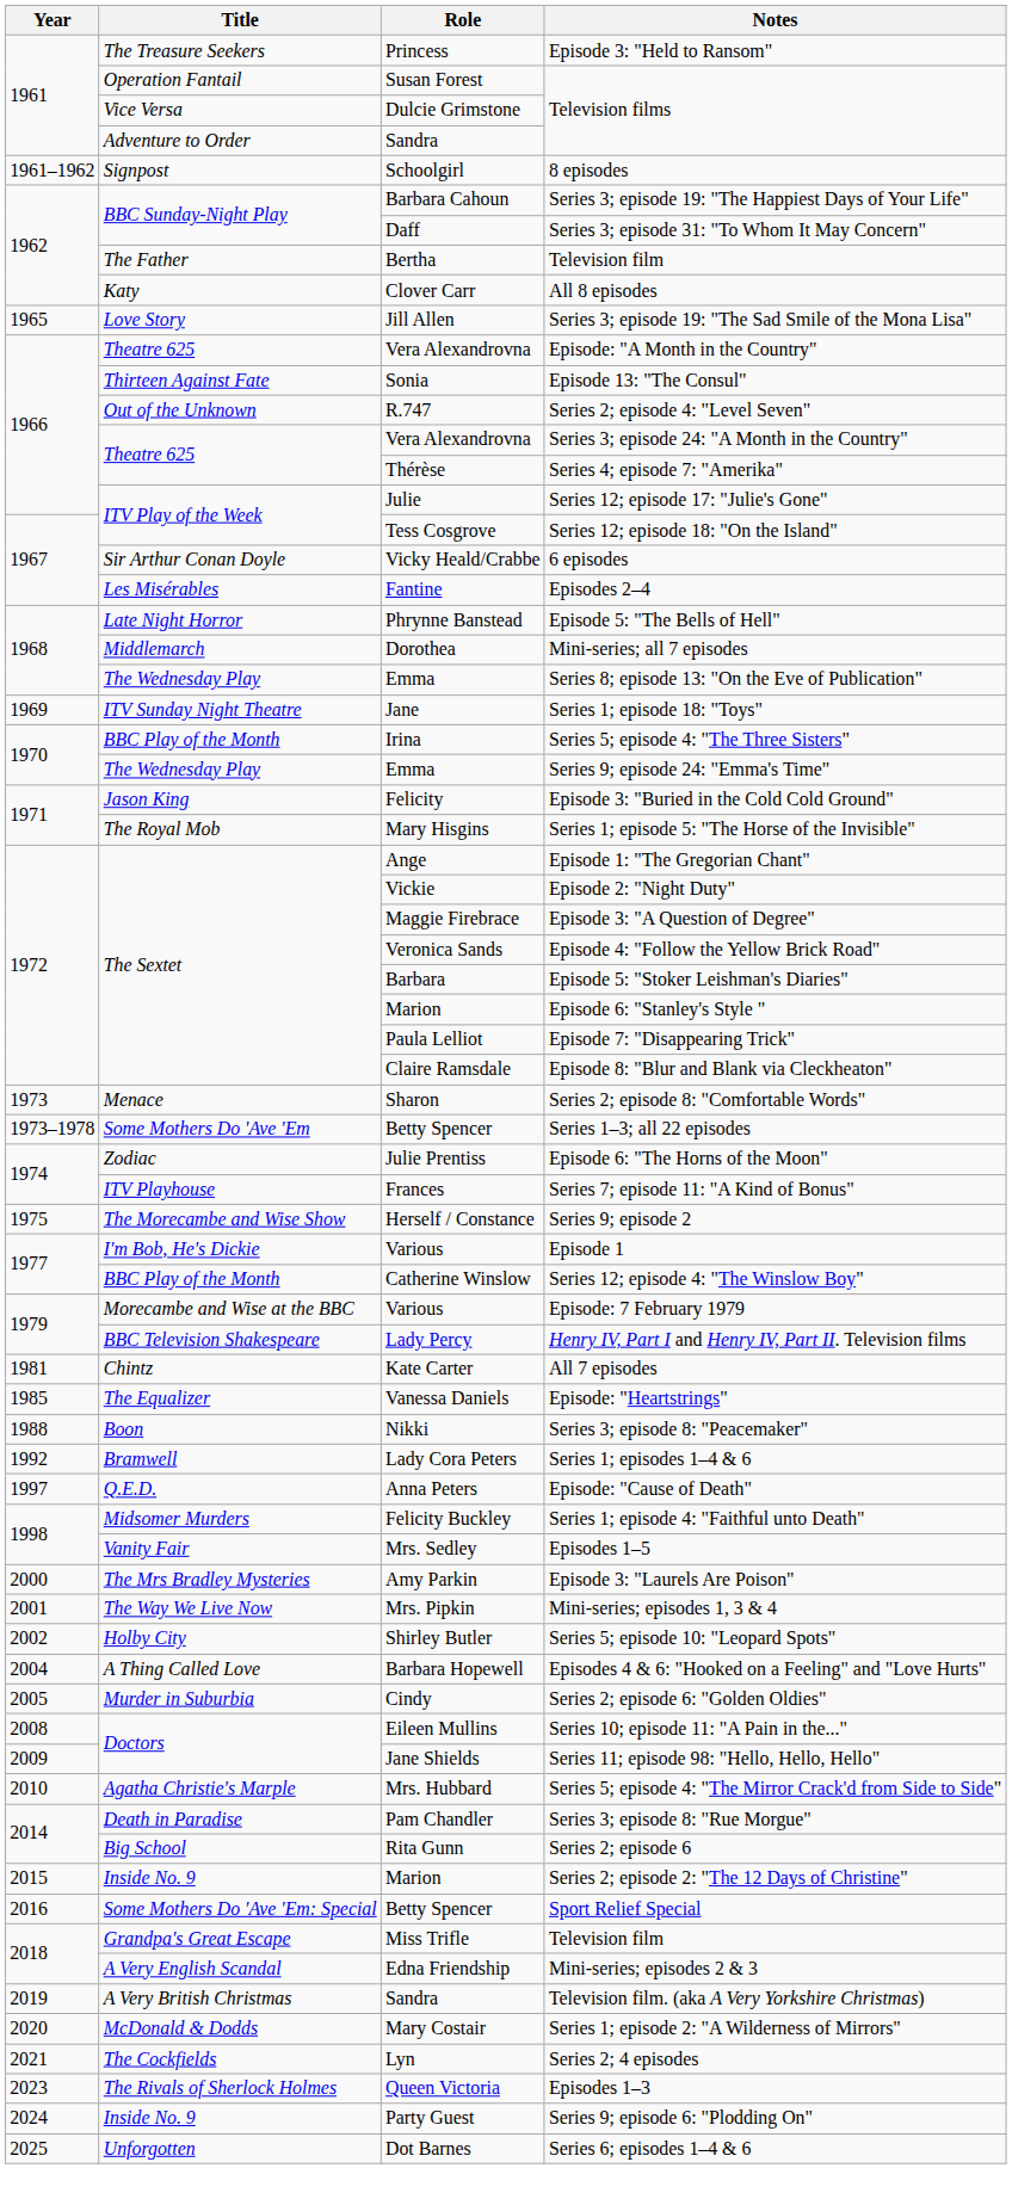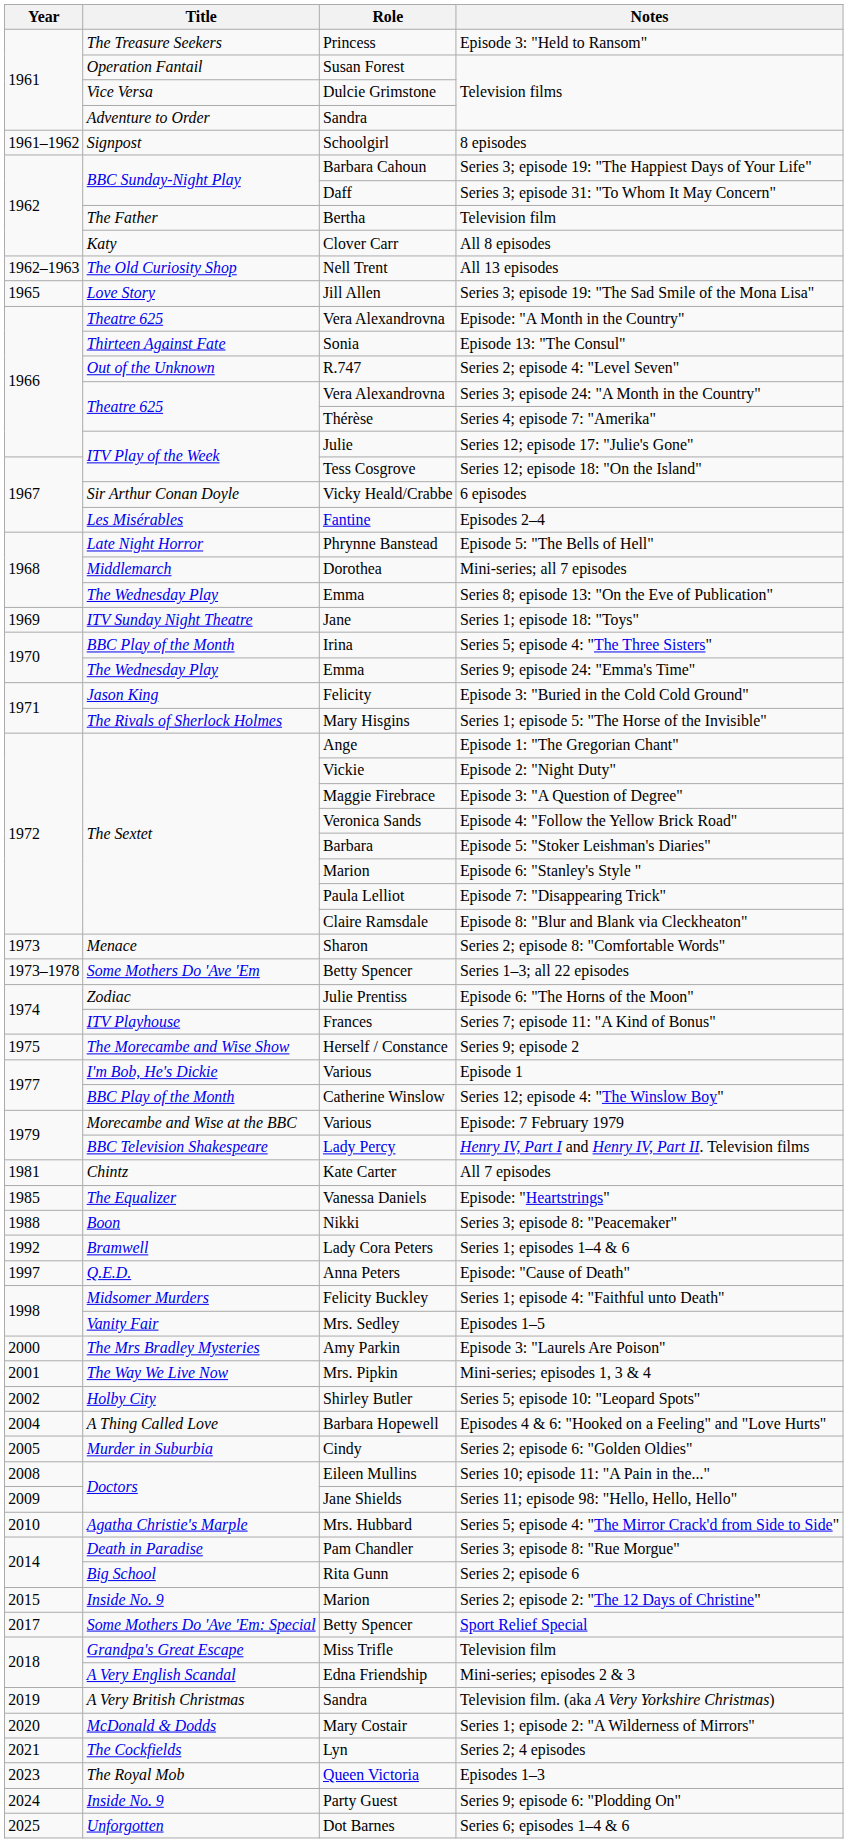 <table class="wikitable sortable">
 <tr>
 <th>Year</th>
 <th>Title</th>
 <th>Role</th>
 <th>Notes</th>
 </tr>
 <tr>
 <td rowspan=4>1961</td>
 <td><em>The Treasure Seekers</em></td>
 <td>Princess</td>
 <td>Episode 3: "Held to Ransom"</td>
 </tr>
 <tr>
 <td><em>Operation Fantail</em></td>
 <td>Susan Forest</td>
 <td rowspan=3>Television films</td>
 </tr>
 <tr>
 <td><em>Vice Versa</em></td>
 <td>Dulcie Grimstone</td>
 </tr>
 <tr>
 <td><em>Adventure to Order</em></td>
 <td>Sandra</td>
 </tr>
 <tr>
 <td>1961–1962</td>
 <td><em>Signpost</em></td>
 <td>Schoolgirl</td>
 <td>8 episodes</td>
 </tr>
 <tr>
 <td rowspan=4>1962</td>
 <td rowspan=2><em><a href='#'>BBC Sunday-Night Play</a></em></td>
 <td>Barbara Cahoun</td>
 <td>Series 3; episode 19: "The Happiest Days of Your Life"</td>
 </tr>
 <tr>
 <td>Daff</td>
 <td>Series 3; episode 31: "To Whom It May Concern"</td>
 </tr>
 <tr>
 <td><em>The Father</em></td>
 <td>Bertha</td>
 <td>Television film</td>
 </tr>
 <tr>
 <td><em>Katy</em></td>
 <td>Clover Carr</td>
 <td>All 8 episodes</td>
+</tr>
+<tr>
+<td>1962–1963</td>
+<td><em><a href='#'>The Old Curiosity Shop</a></em></td>
+<td>Nell Trent</td>
+<td>All 13 episodes</td>
 </tr>
 <tr>
 <td>1965</td>
 <td><em><a href='#'>Love Story</a></em></td>
 <td>Jill Allen</td>
 <td>Series 3; episode 19: "The Sad Smile of the Mona Lisa"</td>
 </tr>
 <tr>
 <td rowspan=6>1966</td>
 <td><em><a href='#'>Theatre 625</a></em></td>
 <td>Vera Alexandrovna</td>
 <td>Episode: "A Month in the Country"</td>
 </tr>
 <tr>
 <td><em><a href='#'>Thirteen Against Fate</a></em></td>
 <td>Sonia</td>
 <td>Episode 13: "The Consul"</td>
 </tr>
 <tr>
 <td><em><a href='#'>Out of the Unknown</a></em></td>
 <td>R.747</td>
 <td>Series 2; episode 4: "Level Seven"</td>
 </tr>
 <tr>
 <td rowspan=2><em><a href='#'>Theatre 625</a></em></td>
 <td>Vera Alexandrovna</td>
 <td>Series 3; episode 24: "A Month in the Country"</td>
 </tr>
 <tr>
 <td>Thérèse</td>
 <td>Series 4; episode 7: "Amerika"</td>
 </tr>
 <tr>
 <td rowspan=2><em><a href='#'>ITV Play of the Week</a></em></td>
 <td>Julie</td>
 <td>Series 12; episode 17: "Julie's Gone"</td>
 </tr>
 <tr>
 <td rowspan=3>1967</td>
 <td>Tess Cosgrove</td>
 <td>Series 12; episode 18: "On the Island"</td>
 </tr>
 <tr>
 <td><em>Sir Arthur Conan Doyle</em></td>
 <td>Vicky Heald/Crabbe</td>
 <td>6 episodes</td>
 </tr>
 <tr>
 <td><em><a href='#'>Les Misérables</a></em></td>
 <td><a href='#'>Fantine</a></td>
 <td>Episodes 2–4</td>
 </tr>
 <tr>
 <td rowspan=3>1968</td>
 <td><em><a href='#'>Late Night Horror</a></em></td>
 <td>Phrynne Banstead</td>
 <td>Episode 5: "The Bells of Hell"</td>
 </tr>
 <tr>
 <td><em><a href='#'>Middlemarch</a></em></td>
 <td>Dorothea</td>
 <td>Mini-series; all 7 episodes</td>
 </tr>
 <tr>
 <td><em><a href='#'>The Wednesday Play</a></em></td>
 <td>Emma</td>
 <td>Series 8; episode 13: "On the Eve of Publication"</td>
 </tr>
 <tr>
 <td>1969</td>
 <td><em><a href='#'>ITV Sunday Night Theatre</a></em></td>
 <td>Jane</td>
 <td>Series 1; episode 18: "Toys"</td>
 </tr>
 <tr>
 <td rowspan=2>1970</td>
 <td><em><a href='#'>BBC Play of the Month</a></em></td>
 <td>Irina</td>
 <td>Series 5; episode 4: "<a href='#'>The Three Sisters</a>"</td>
 </tr>
 <tr>
 <td><em><a href='#'>The Wednesday Play</a></em></td>
 <td>Emma</td>
 <td>Series 9; episode 24: "Emma's Time"</td>
 </tr>
 <tr>
 <td rowspan=2>1971</td>
 <td><em><a href='#'>Jason King</a></em></td>
 <td>Felicity</td>
 <td>Episode 3: "Buried in the Cold Cold Ground"</td>
 </tr>
 <tr>
-<td><em>The Royal Mob</em></td>
+<td><em><a href='#'>The Rivals of Sherlock Holmes</a></em></td>
 <td>Mary Hisgins</td>
 <td>Series 1; episode 5: "The Horse of the Invisible"</td>
 </tr>
 <tr>
 <td rowspan=8>1972</td>
 <td rowspan=8><em>The Sextet</em></td>
 <td>Ange</td>
 <td>Episode 1: "The Gregorian Chant"</td>
 </tr>
 <tr>
 <td>Vickie</td>
 <td>Episode 2: "Night Duty"</td>
 </tr>
 <tr>
 <td>Maggie Firebrace</td>
 <td>Episode 3: "A Question of Degree"</td>
 </tr>
 <tr>
 <td>Veronica Sands</td>
 <td>Episode 4: "Follow the Yellow Brick Road"</td>
 </tr>
 <tr>
 <td>Barbara</td>
 <td>Episode 5: "Stoker Leishman's Diaries"</td>
 </tr>
 <tr>
 <td>Marion</td>
 <td>Episode 6: "Stanley's Style "</td>
 </tr>
 <tr>
 <td>Paula Lelliot</td>
 <td>Episode 7: "Disappearing Trick"</td>
 </tr>
 <tr>
 <td>Claire Ramsdale</td>
 <td>Episode 8: "Blur and Blank via Cleckheaton"</td>
 </tr>
 <tr>
 <td>1973</td>
 <td><em>Menace</em></td>
 <td>Sharon</td>
 <td>Series 2; episode 8: "Comfortable Words"</td>
 </tr>
 <tr>
 <td>1973–1978</td>
 <td><em><a href='#'>Some Mothers Do 'Ave 'Em</a></em></td>
 <td>Betty Spencer</td>
 <td>Series 1–3; all 22 episodes</td>
 </tr>
 <tr>
 <td rowspan=2>1974</td>
 <td><em>Zodiac</em></td>
 <td>Julie Prentiss</td>
 <td>Episode 6: "The Horns of the Moon"</td>
 </tr>
 <tr>
 <td><em><a href='#'>ITV Playhouse</a></em></td>
 <td>Frances</td>
 <td>Series 7; episode 11: "A Kind of Bonus"</td>
 </tr>
 <tr>
 <td>1975</td>
 <td><em><a href='#'>The Morecambe and Wise Show</a></em></td>
 <td>Herself / Constance</td>
 <td>Series 9; episode 2</td>
 </tr>
 <tr>
 <td rowspan=2>1977</td>
 <td><em><a href='#'>I'm Bob, He's Dickie</a></em></td>
 <td>Various</td>
 <td>Episode 1</td>
 </tr>
 <tr>
 <td><em><a href='#'>BBC Play of the Month</a></em></td>
 <td>Catherine Winslow</td>
 <td>Series 12; episode 4: "<a href='#'>The Winslow Boy</a>"</td>
 </tr>
 <tr>
 <td rowspan=2>1979</td>
 <td><em>Morecambe and Wise at the BBC</em></td>
 <td>Various</td>
 <td>Episode: 7 February 1979</td>
 </tr>
 <tr>
 <td><em><a href='#'>BBC Television Shakespeare</a></em></td>
 <td><a href='#'>Lady Percy</a></td>
 <td><em><a href='#'>Henry IV, Part I</a></em> and <em><a href='#'>Henry IV, Part II</a></em>. Television films</td>
 </tr>
 <tr>
 <td>1981</td>
 <td><em>Chintz</em></td>
 <td>Kate Carter</td>
 <td>All 7 episodes</td>
 </tr>
 <tr>
 <td>1985</td>
 <td><em><a href='#'>The Equalizer</a></em></td>
 <td>Vanessa Daniels</td>
 <td>Episode: "<a href='#'>Heartstrings</a>" </td>
 </tr>
 <tr>
 <td>1988</td>
 <td><em><a href='#'>Boon</a></em></td>
 <td>Nikki</td>
 <td>Series 3; episode 8: "Peacemaker"</td>
 </tr>
 <tr>
 <td>1992</td>
 <td><em><a href='#'>Bramwell</a></em></td>
 <td>Lady Cora Peters</td>
 <td>Series 1; episodes 1–4 & 6</td>
 </tr>
 <tr>
 <td>1997</td>
 <td><em><a href='#'>Q.E.D.</a></em></td>
 <td>Anna Peters</td>
 <td>Episode: "Cause of Death"</td>
 </tr>
 <tr>
 <td rowspan=2>1998</td>
 <td><em><a href='#'>Midsomer Murders</a></em></td>
 <td>Felicity Buckley</td>
 <td>Series 1; episode 4: "Faithful unto Death"</td>
 </tr>
 <tr>
 <td><em><a href='#'>Vanity Fair</a></em></td>
 <td>Mrs. Sedley</td>
 <td>Episodes 1–5</td>
 </tr>
 <tr>
 <td>2000</td>
 <td><em><a href='#'>The Mrs Bradley Mysteries</a></em></td>
 <td>Amy Parkin</td>
 <td>Episode 3: "Laurels Are Poison"</td>
 </tr>
 <tr>
 <td>2001</td>
 <td><em><a href='#'>The Way We Live Now</a></em></td>
 <td>Mrs. Pipkin</td>
 <td>Mini-series; episodes 1, 3 & 4</td>
 </tr>
 <tr>
 <td>2002</td>
 <td><em><a href='#'>Holby City</a></em></td>
 <td>Shirley Butler</td>
 <td>Series 5; episode 10: "Leopard Spots"</td>
 </tr>
 <tr>
 <td>2004</td>
 <td><em>A Thing Called Love</em></td>
 <td>Barbara Hopewell</td>
 <td>Episodes 4 & 6: "Hooked on a Feeling" and "Love Hurts"</td>
 </tr>
 <tr>
 <td>2005</td>
 <td><em><a href='#'>Murder in Suburbia</a></em></td>
 <td>Cindy</td>
 <td>Series 2; episode 6: "Golden Oldies"</td>
 </tr>
 <tr>
 <td>2008</td>
 <td rowspan=2><em><a href='#'>Doctors</a></em></td>
 <td>Eileen Mullins</td>
 <td>Series 10; episode 11: "A Pain in the..."</td>
 </tr>
 <tr>
 <td>2009</td>
 <td>Jane Shields</td>
 <td>Series 11; episode 98: "Hello, Hello, Hello"</td>
 </tr>
 <tr>
 <td>2010</td>
 <td><em><a href='#'>Agatha Christie's Marple</a></em></td>
 <td>Mrs. Hubbard</td>
 <td>Series 5; episode 4: "<a href='#'>The Mirror Crack'd from Side to Side</a>"</td>
 </tr>
 <tr>
 <td rowspan=2>2014</td>
 <td><em><a href='#'>Death in Paradise</a></em></td>
 <td>Pam Chandler</td>
 <td>Series 3; episode 8: "Rue Morgue"</td>
 </tr>
 <tr>
 <td><em><a href='#'>Big School</a></em></td>
 <td>Rita Gunn</td>
 <td>Series 2; episode 6</td>
 </tr>
 <tr>
 <td>2015</td>
 <td><em><a href='#'>Inside No. 9</a></em></td>
 <td>Marion</td>
 <td>Series 2; episode 2: "<a href='#'>The 12 Days of Christine</a>"</td>
 </tr>
 <tr>
-<td>2016</td>
+<td>2017</td>
 <td><em><a href='#'>Some Mothers Do 'Ave 'Em: Special</a></em></td>
 <td>Betty Spencer</td>
 <td><a href='#'>Sport Relief Special</a></td>
 </tr>
 <tr>
 <td rowspan=2>2018</td>
 <td><em><a href='#'>Grandpa's Great Escape</a></em></td>
 <td>Miss Trifle</td>
 <td>Television film</td>
 </tr>
 <tr>
 <td><em><a href='#'>A Very English Scandal</a></em></td>
 <td>Edna Friendship</td>
 <td>Mini-series; episodes 2 & 3</td>
 </tr>
 <tr>
 <td>2019</td>
 <td><em>A Very British Christmas</em></td>
 <td>Sandra</td>
 <td>Television film. (aka <em>A Very Yorkshire Christmas</em>)</td>
 </tr>
 <tr>
 <td>2020</td>
 <td><em><a href='#'>McDonald & Dodds</a></em></td>
 <td>Mary Costair</td>
 <td>Series 1; episode 2: "A Wilderness of Mirrors"</td>
 </tr>
 <tr>
 <td>2021</td>
 <td><em><a href='#'>The Cockfields</a></em></td>
 <td>Lyn</td>
 <td>Series 2; 4 episodes</td>
 </tr>
 <tr>
 <td>2023</td>
-<td><em><a href='#'>The Rivals of Sherlock Holmes</a></em></td>
+<td><em>The Royal Mob</em></td>
 <td><a href='#'>Queen Victoria</a></td>
 <td>Episodes 1–3</td>
 </tr>
 <tr>
 <td>2024</td>
 <td><em><a href='#'>Inside No. 9</a></em></td>
 <td>Party Guest</td>
 <td>Series 9; episode 6: "Plodding On"</td>
 </tr>
 <tr>
 <td>2025</td>
 <td><em><a href='#'>Unforgotten</a></em></td>
 <td>Dot Barnes</td>
 <td>Series 6; episodes 1–4 & 6</td>
 </tr>
 </table>
